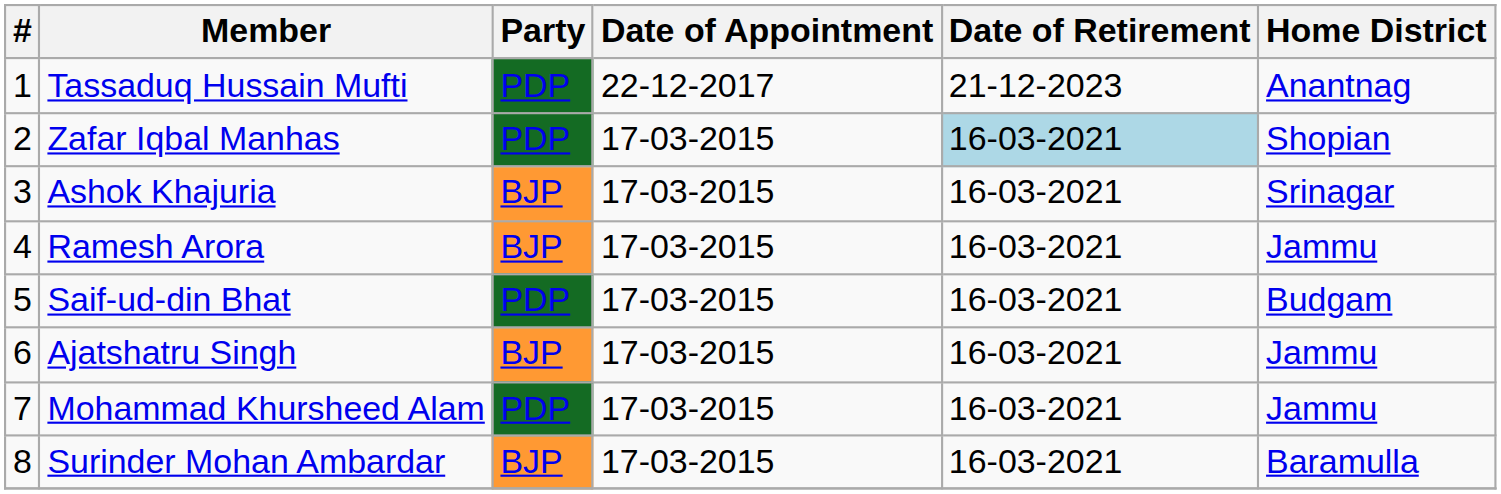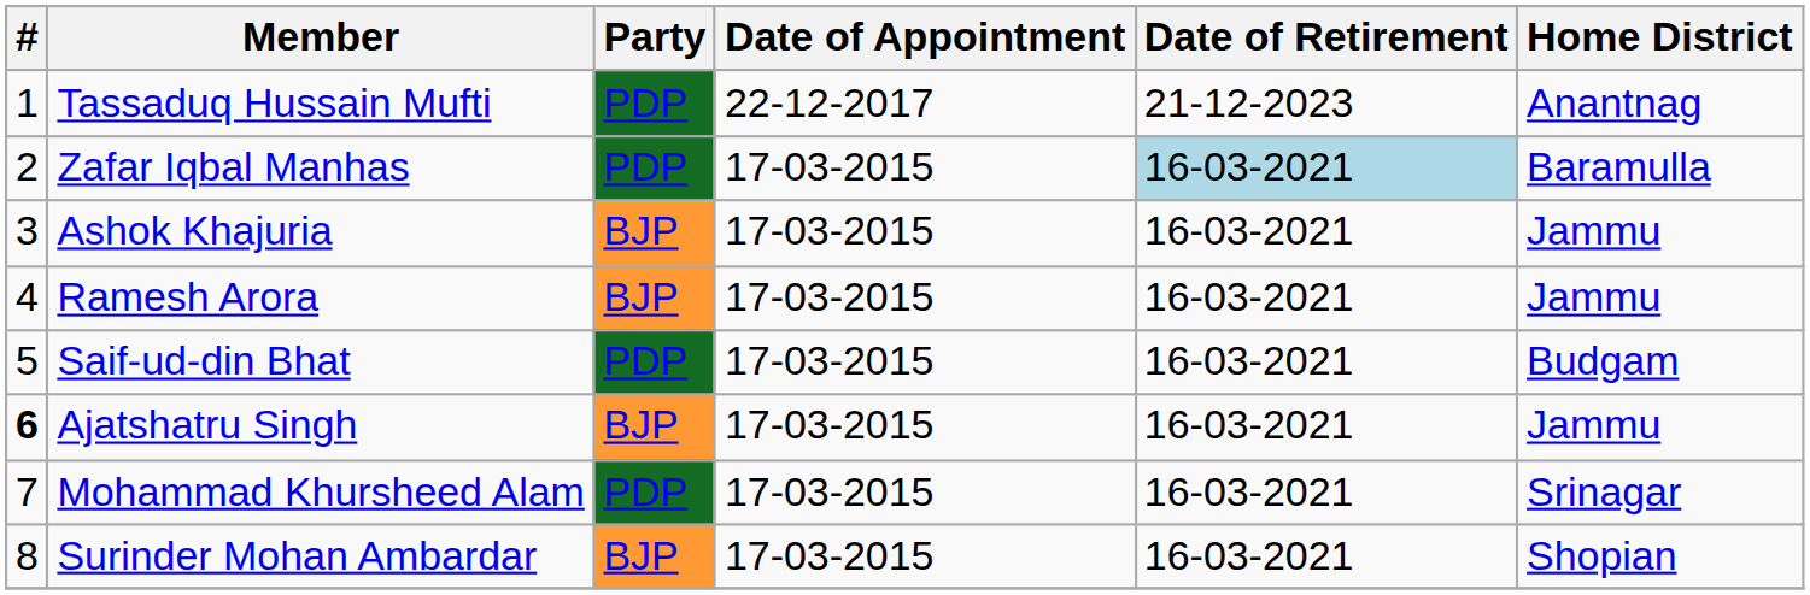 <table class="wikitable sortable">
 <tr>
 <th>#</th>
 <th>Member</th>
 <th>Party</th>
 <th>Date of Appointment</th>
 <th>Date of Retirement</th>
 <th>Home District</th>
 </tr>
 <tr>
 <td>1</td>
 <td><a href='#'>Tassaduq Hussain Mufti</a></td>
 <td bgcolor=#146B23><a href='#'>PDP</a></td>
 <td>22-12-2017</td>
 <td>21-12-2023</td>
 <td><a href='#'>Anantnag</a></td>
 </tr>
 <tr>
 <td>2</td>
 <td><a href='#'>Zafar Iqbal Manhas</a></td>
 <td bgcolor=#146B23><a href='#'>PDP</a></td>
 <td>17-03-2015</td>
 <td style="background: lightblue;">16-03-2021</td>
-<td><a href='#'>Shopian</a></td>
+<td><a href='#'>Baramulla</a></td>
 </tr>
 <tr>
 <td>3</td>
 <td><a href='#'>Ashok Khajuria</a></td>
 <td bgcolor=#FF9933><a href='#'>BJP</a></td>
 <td>17-03-2015</td>
 <td>16-03-2021</td>
-<td><a href='#'>Srinagar</a></td>
+<td><a href='#'>Jammu</a></td>
 </tr>
 <tr>
 <td>4</td>
 <td><a href='#'>Ramesh Arora</a></td>
 <td bgcolor=#FF9933><a href='#'>BJP</a></td>
 <td>17-03-2015</td>
 <td>16-03-2021</td>
 <td><a href='#'>Jammu</a></td>
 </tr>
 <tr>
 <td>5</td>
 <td><a href='#'>Saif-ud-din Bhat</a></td>
 <td bgcolor=#146B23><a href='#'>PDP</a></td>
 <td>17-03-2015</td>
 <td>16-03-2021</td>
 <td><a href='#'>Budgam</a></td>
 </tr>
 <tr>
-<td>6</td>
+<td><strong>6</strong></td>
 <td><a href='#'>Ajatshatru Singh</a></td>
 <td bgcolor=#FF9933><a href='#'>BJP</a></td>
 <td>17-03-2015</td>
 <td>16-03-2021</td>
 <td><a href='#'>Jammu</a></td>
 </tr>
 <tr>
 <td>7</td>
 <td><a href='#'>Mohammad Khursheed Alam</a></td>
 <td bgcolor=#146B23><a href='#'>PDP</a></td>
 <td>17-03-2015</td>
 <td>16-03-2021</td>
-<td><a href='#'>Jammu</a></td>
+<td><a href='#'>Srinagar</a></td>
 </tr>
 <tr>
 <td>8</td>
 <td><a href='#'>Surinder Mohan Ambardar</a></td>
 <td bgcolor=#FF9933><a href='#'>BJP</a></td>
 <td>17-03-2015</td>
 <td>16-03-2021</td>
-<td><a href='#'>Baramulla</a></td>
+<td><a href='#'>Shopian</a></td>
 </tr>
 <tr>
 </tr>
 </table>
